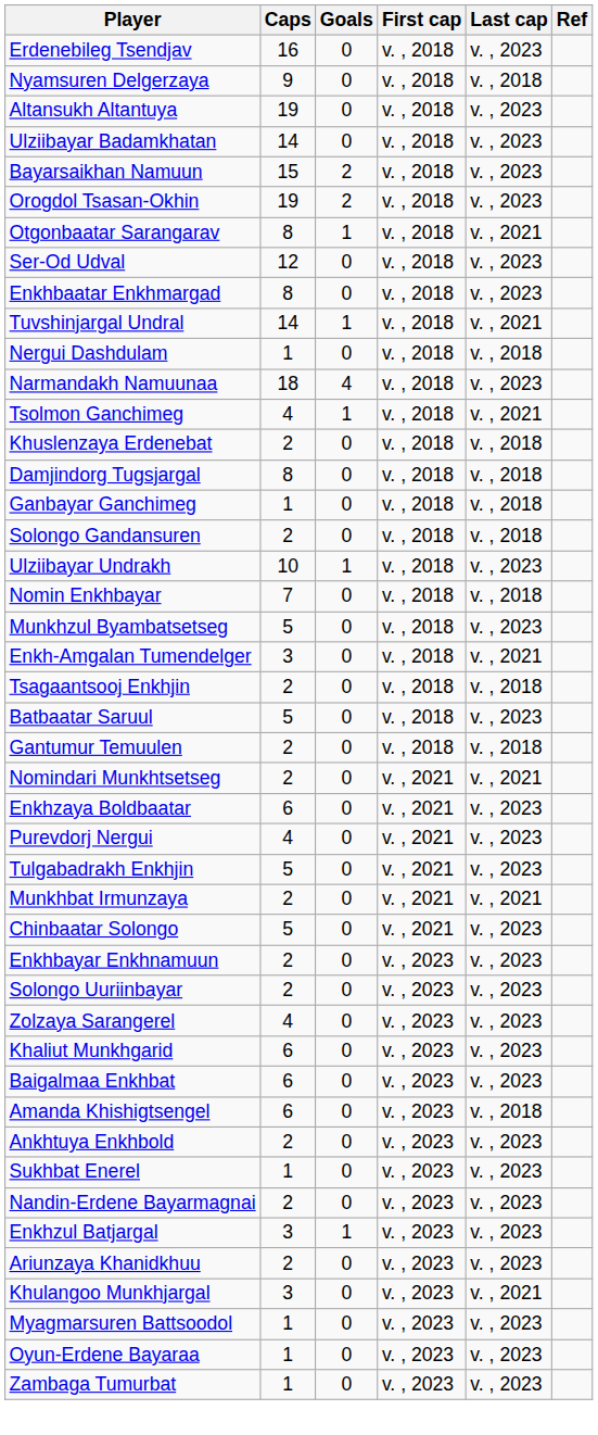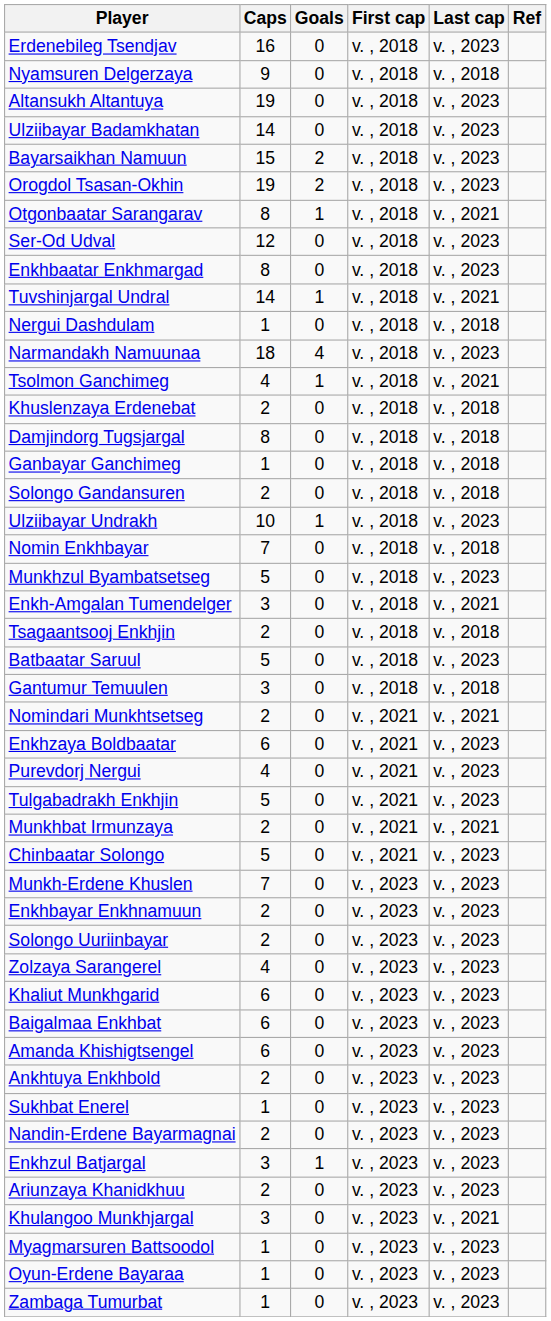 <table class="wikitable plainrowheaders sortable" style="text-align: center;">
 <tr>
 <th>Player</th>
 <th>Caps</th>
 <th>Goals</th>
 <th>First cap</th>
 <th>Last cap</th>
 <th>Ref</th>
 </tr>
 <tr>
 <td align=left><a href='#'>Erdenebileg Tsendjav</a></td>
 <td>16</td>
 <td>0</td>
 <td align=left>v. , 2018</td>
 <td align=left>v. , 2023</td>
 <td></td>
 </tr>
 <tr>
 <td align=left><a href='#'>Nyamsuren Delgerzaya</a></td>
 <td>9</td>
 <td>0</td>
 <td align=left>v. , 2018</td>
 <td align=left>v. , 2018</td>
 <td></td>
 </tr>
 <tr>
 <td align=left><a href='#'>Altansukh Altantuya</a></td>
 <td>19</td>
 <td>0</td>
 <td align=left>v. , 2018</td>
 <td align=left>v. , 2023</td>
 <td></td>
 </tr>
 <tr>
 <td align=left><a href='#'>Ulziibayar Badamkhatan</a></td>
 <td>14</td>
 <td>0</td>
 <td align=left>v. , 2018</td>
 <td align=left>v. , 2023</td>
 <td></td>
 </tr>
 <tr>
 <td align=left><a href='#'>Bayarsaikhan Namuun</a></td>
 <td>15</td>
 <td>2</td>
 <td align=left>v. , 2018</td>
 <td align=left>v. , 2023</td>
 <td></td>
 </tr>
 <tr>
 <td align=left><a href='#'>Orogdol Tsasan-Okhin</a></td>
 <td>19</td>
 <td>2</td>
 <td align=left>v. , 2018</td>
 <td align=left>v. , 2023</td>
 <td></td>
 </tr>
 <tr>
 <td align=left><a href='#'>Otgonbaatar Sarangarav</a></td>
 <td>8</td>
 <td>1</td>
 <td align=left>v. , 2018</td>
 <td align=left>v. , 2021</td>
 <td></td>
 </tr>
 <tr>
 <td align=left><a href='#'>Ser-Od Udval</a></td>
 <td>12</td>
 <td>0</td>
 <td align=left>v. , 2018</td>
 <td align=left>v. , 2023</td>
 <td></td>
 </tr>
 <tr>
 <td align=left><a href='#'>Enkhbaatar Enkhmargad</a></td>
 <td>8</td>
 <td>0</td>
 <td align=left>v. , 2018</td>
 <td align=left>v. , 2023</td>
 <td></td>
 </tr>
 <tr>
 <td align=left><a href='#'>Tuvshinjargal Undral</a></td>
 <td>14</td>
 <td>1</td>
 <td align=left>v. , 2018</td>
 <td align=left>v. , 2021</td>
 <td></td>
 </tr>
 <tr>
 <td align=left><a href='#'>Nergui Dashdulam</a></td>
 <td>1</td>
 <td>0</td>
 <td align=left>v. , 2018</td>
 <td align=left>v. , 2018</td>
 <td></td>
 </tr>
 <tr>
 <td align=left><a href='#'>Narmandakh Namuunaa</a></td>
 <td>18</td>
 <td>4</td>
 <td align=left>v. , 2018</td>
 <td align=left>v. , 2023</td>
 <td></td>
 </tr>
 <tr>
 <td align=left><a href='#'>Tsolmon Ganchimeg</a></td>
 <td>4</td>
 <td>1</td>
 <td align=left>v. , 2018</td>
 <td align=left>v. , 2021</td>
 <td></td>
 </tr>
 <tr>
 <td align=left><a href='#'>Khuslenzaya Erdenebat</a></td>
 <td>2</td>
 <td>0</td>
 <td align=left>v. , 2018</td>
 <td align=left>v. , 2018</td>
 <td></td>
 </tr>
 <tr>
 <td align=left><a href='#'>Damjindorg Tugsjargal</a></td>
 <td>8</td>
 <td>0</td>
 <td align=left>v. , 2018</td>
 <td align=left>v. , 2018</td>
 <td></td>
 </tr>
 <tr>
 <td align=left><a href='#'>Ganbayar Ganchimeg</a></td>
 <td>1</td>
 <td>0</td>
 <td align=left>v. , 2018</td>
 <td align=left>v. , 2018</td>
 <td></td>
 </tr>
 <tr>
 <td align=left><a href='#'>Solongo Gandansuren</a></td>
 <td>2</td>
 <td>0</td>
 <td align=left>v. , 2018</td>
 <td align=left>v. , 2018</td>
 <td></td>
 </tr>
 <tr>
 <td align=left><a href='#'>Ulziibayar Undrakh</a></td>
 <td>10</td>
 <td>1</td>
 <td align=left>v. , 2018</td>
 <td align=left>v. , 2023</td>
 <td></td>
 </tr>
 <tr>
 <td align=left><a href='#'>Nomin Enkhbayar</a></td>
 <td>7</td>
 <td>0</td>
 <td align=left>v. , 2018</td>
 <td align=left>v. , 2018</td>
 <td></td>
 </tr>
 <tr>
 <td align=left><a href='#'>Munkhzul Byambatsetseg</a></td>
 <td>5</td>
 <td>0</td>
 <td align=left>v. , 2018</td>
 <td align=left>v. , 2023</td>
 <td></td>
 </tr>
 <tr>
 <td align=left><a href='#'>Enkh-Amgalan Tumendelger</a></td>
 <td>3</td>
 <td>0</td>
 <td align=left>v. , 2018</td>
 <td align=left>v. , 2021</td>
 <td></td>
 </tr>
 <tr>
 <td align=left><a href='#'>Tsagaantsooj Enkhjin</a></td>
 <td>2</td>
 <td>0</td>
 <td align=left>v. , 2018</td>
 <td align=left>v. , 2018</td>
 <td></td>
 </tr>
 <tr>
 <td align=left><a href='#'>Batbaatar Saruul</a></td>
 <td>5</td>
 <td>0</td>
 <td align=left>v. , 2018</td>
 <td align=left>v. , 2023</td>
 <td></td>
 </tr>
 <tr>
 <td align=left><a href='#'>Gantumur Temuulen</a></td>
-<td>2</td>
+<td>3</td>
 <td>0</td>
 <td align=left>v. , 2018</td>
 <td align=left>v. , 2018</td>
 <td></td>
 </tr>
 <tr>
 <td align=left><a href='#'>Nomindari Munkhtsetseg</a></td>
 <td>2</td>
 <td>0</td>
 <td align=left>v. , 2021</td>
 <td align=left>v. , 2021</td>
 <td></td>
 </tr>
 <tr>
 <td align=left><a href='#'>Enkhzaya Boldbaatar</a></td>
 <td>6</td>
 <td>0</td>
 <td align=left>v. , 2021</td>
 <td align=left>v. , 2023</td>
 <td></td>
 </tr>
 <tr>
 <td align=left><a href='#'>Purevdorj Nergui</a></td>
 <td>4</td>
 <td>0</td>
 <td align=left>v. , 2021</td>
 <td align=left>v. , 2023</td>
 <td></td>
 </tr>
 <tr>
 <td align=left><a href='#'>Tulgabadrakh Enkhjin</a></td>
 <td>5</td>
 <td>0</td>
 <td align=left>v. , 2021</td>
 <td align=left>v. , 2023</td>
 <td></td>
 </tr>
 <tr>
 <td align=left><a href='#'>Munkhbat Irmunzaya</a></td>
 <td>2</td>
 <td>0</td>
 <td align=left>v. , 2021</td>
 <td align=left>v. , 2021</td>
 <td></td>
 </tr>
 <tr>
 <td align=left><a href='#'>Chinbaatar Solongo</a></td>
 <td>5</td>
 <td>0</td>
 <td align=left>v. , 2021</td>
 <td align=left>v. , 2023</td>
 <td></td>
 </tr>
 <tr>
+<td align=left><a href='#'>Munkh-Erdene Khuslen</a></td>
+<td>7</td>
+<td>0</td>
+<td align=left>v. , 2023</td>
+<td align=left>v. , 2023</td>
+<td></td>
+</tr>
+<tr>
 <td align=left><a href='#'>Enkhbayar Enkhnamuun</a></td>
 <td>2</td>
 <td>0</td>
 <td align=left>v. , 2023</td>
 <td align=left>v. , 2023</td>
 <td></td>
 </tr>
 <tr>
 <td align=left><a href='#'>Solongo Uuriinbayar</a></td>
 <td>2</td>
 <td>0</td>
 <td align=left>v. , 2023</td>
 <td align=left>v. , 2023</td>
 <td></td>
 </tr>
 <tr>
 <td align=left><a href='#'>Zolzaya Sarangerel</a></td>
 <td>4</td>
 <td>0</td>
 <td align=left>v. , 2023</td>
 <td align=left>v. , 2023</td>
 <td></td>
 </tr>
 <tr>
 <td align=left><a href='#'>Khaliut Munkhgarid</a></td>
 <td>6</td>
 <td>0</td>
 <td align=left>v. , 2023</td>
 <td align=left>v. , 2023</td>
 <td></td>
 </tr>
 <tr>
 <td align=left><a href='#'>Baigalmaa Enkhbat</a></td>
 <td>6</td>
 <td>0</td>
 <td align=left>v. , 2023</td>
 <td align=left>v. , 2023</td>
 <td></td>
 </tr>
 <tr>
 <td align=left><a href='#'>Amanda Khishigtsengel</a></td>
 <td>6</td>
 <td>0</td>
 <td align=left>v. , 2023</td>
-<td align=left>v. , 2018</td>
+<td align=left>v. , 2023</td>
 <td></td>
 </tr>
 <tr>
 <td align=left><a href='#'>Ankhtuya Enkhbold</a></td>
 <td>2</td>
 <td>0</td>
 <td align=left>v. , 2023</td>
 <td align=left>v. , 2023</td>
 <td></td>
 </tr>
 <tr>
 <td align=left><a href='#'>Sukhbat Enerel</a></td>
 <td>1</td>
 <td>0</td>
 <td align=left>v. , 2023</td>
 <td align=left>v. , 2023</td>
 <td></td>
 </tr>
 <tr>
 <td align=left><a href='#'>Nandin-Erdene Bayarmagnai</a></td>
 <td>2</td>
 <td>0</td>
 <td align=left>v. , 2023</td>
 <td align=left>v. , 2023</td>
 <td></td>
 </tr>
 <tr>
 <td align=left><a href='#'>Enkhzul Batjargal</a></td>
 <td>3</td>
 <td>1</td>
 <td align=left>v. , 2023</td>
 <td align=left>v. , 2023</td>
 <td></td>
 </tr>
 <tr>
 <td align=left><a href='#'>Ariunzaya Khanidkhuu</a></td>
 <td>2</td>
 <td>0</td>
 <td align=left>v. , 2023</td>
 <td align=left>v. , 2023</td>
 <td></td>
 </tr>
 <tr>
 <td align=left><a href='#'>Khulangoo Munkhjargal</a></td>
 <td>3</td>
 <td>0</td>
 <td align=left>v. , 2023</td>
 <td align=left>v. , 2021</td>
 <td></td>
 </tr>
 <tr>
 <td align=left><a href='#'>Myagmarsuren Battsoodol</a></td>
 <td>1</td>
 <td>0</td>
 <td align=left>v. , 2023</td>
 <td align=left>v. , 2023</td>
 </tr>
 <tr>
 <td align=left><a href='#'>Oyun-Erdene Bayaraa</a></td>
 <td>1</td>
 <td>0</td>
 <td align=left>v. , 2023</td>
 <td align=left>v. , 2023</td>
 <td></td>
 </tr>
 <tr>
 <td align=left><a href='#'>Zambaga Tumurbat</a></td>
 <td>1</td>
 <td>0</td>
 <td align=left>v. , 2023</td>
 <td align=left>v. , 2023</td>
 <td></td>
 </tr>
 </table>
